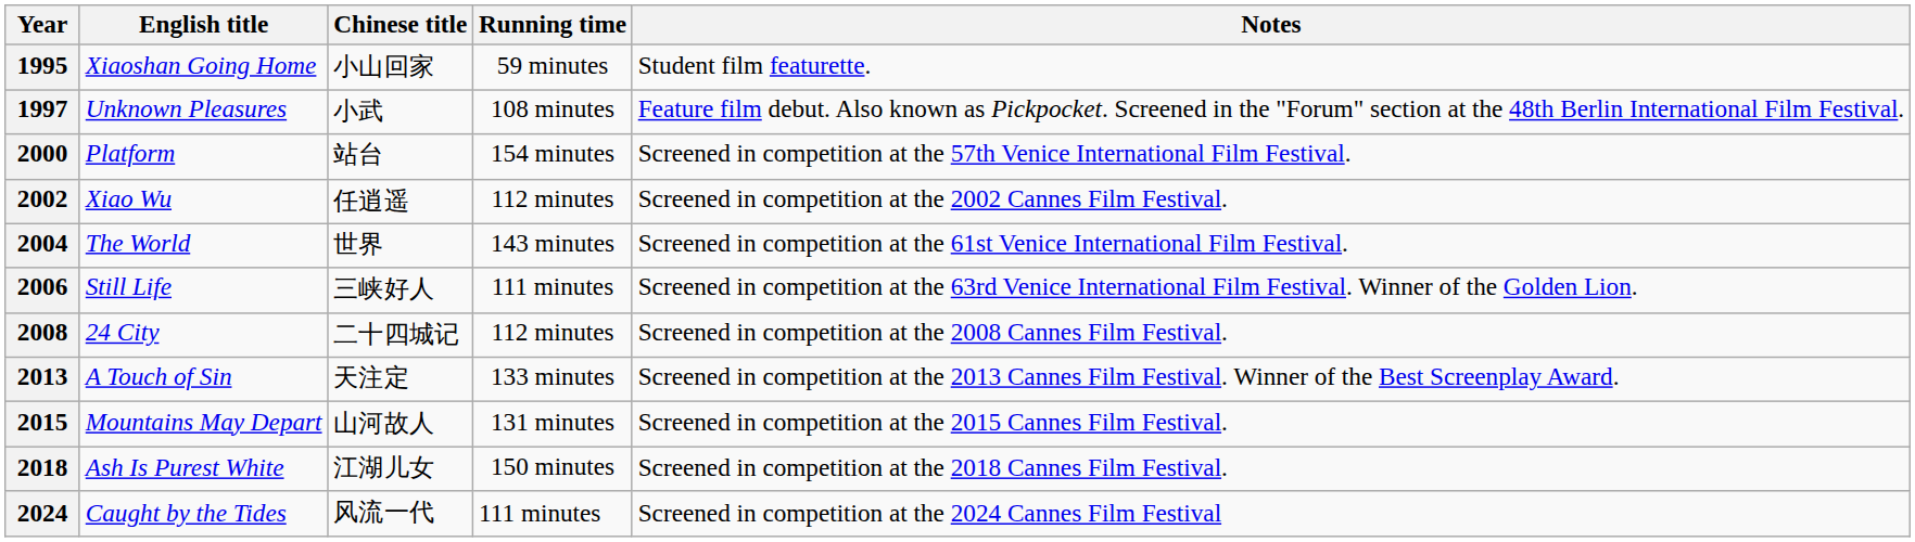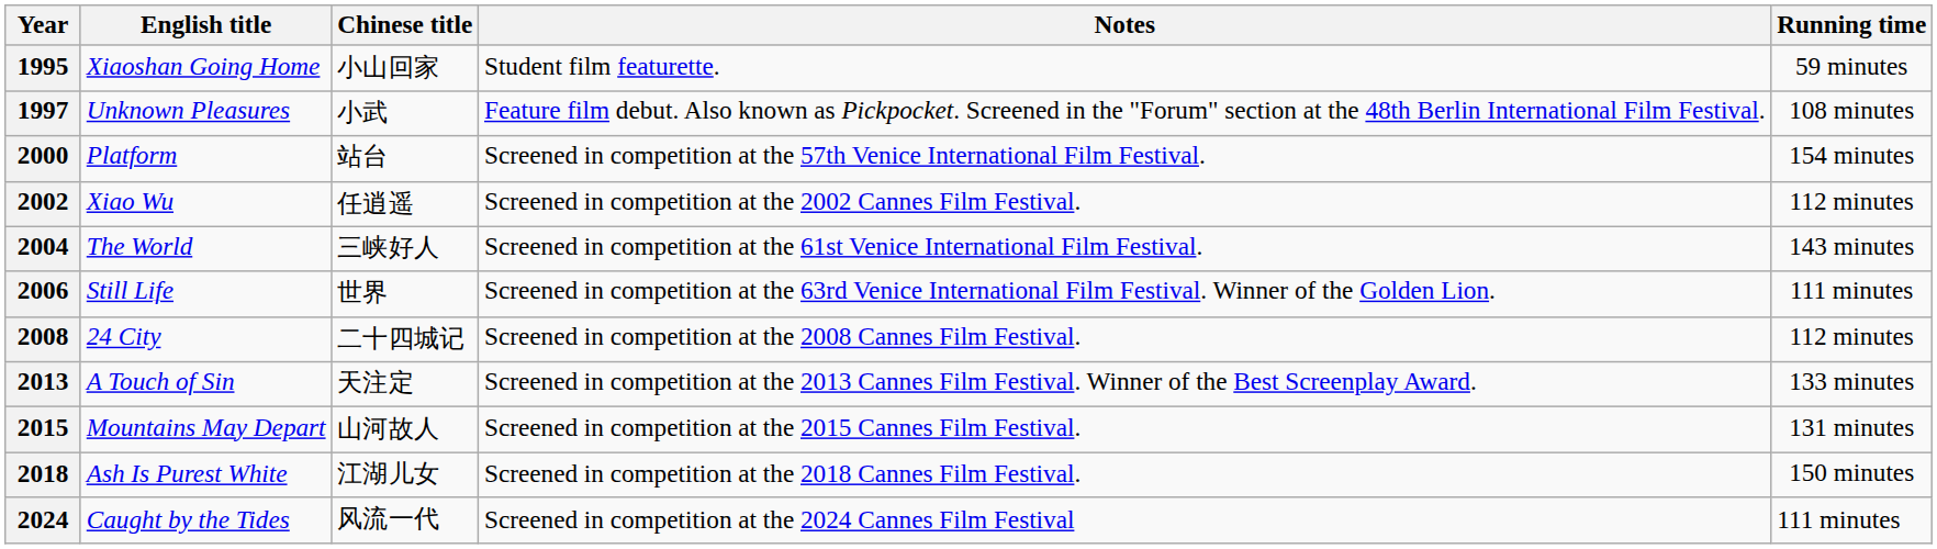 <table class="wikitable">
 <tr>
 <th align="left" valign="top" width="40">Year</th>
 <th align="left" valign="top">English title</th>
 <th align="left" valign="top">Chinese title</th>
+<th align="left" valign="top">Notes</th>
 <th align="left" valign="top">Running time</th>
-<th align="left" valign="top">Notes</th>
 </tr>
 <tr>
 <th align="left" valign="top">1995</th>
 <td align="left" valign="top"><em><a href='#'>Xiaoshan Going Home</a></em></td>
 <td align="left" valign="top">小山回家</td>
+<td align="left" valign="top">Student film <a href='#'>featurette</a>.</td>
 <td align="center" valign="top">59 minutes</td>
-<td align="left" valign="top">Student film <a href='#'>featurette</a>.</td>
 </tr>
 <tr>
 <th align="left" valign="top">1997</th>
 <td align="left" valign="top"><em><a href='#'>Unknown Pleasures</a></em></td>
 <td align="left" valign="top">小武</td>
+<td align="left" valign="top"><a href='#'>Feature film</a> debut. Also known as <em>Pickpocket</em>. Screened in the "Forum" section at the <a href='#'>48th Berlin International Film Festival</a>.</td>
 <td align="center" valign="top">108 minutes</td>
-<td align="left" valign="top"><a href='#'>Feature film</a> debut. Also known as <em>Pickpocket</em>. Screened in the "Forum" section at the <a href='#'>48th Berlin International Film Festival</a>.</td>
 </tr>
 <tr>
 <th align="left" valign="top">2000</th>
 <td align="left" valign="top"><em><a href='#'>Platform</a></em></td>
 <td align="left" valign="top">站台</td>
+<td align="left" valign="top">Screened in competition at the <a href='#'>57th Venice International Film Festival</a>.</td>
 <td align="center" valign="top">154 minutes</td>
-<td align="left" valign="top">Screened in competition at the <a href='#'>57th Venice International Film Festival</a>.</td>
 </tr>
 <tr>
 <th align="left" valign="top">2002</th>
 <td align="left" valign="top"><em><a href='#'>Xiao Wu</a></em></td>
 <td align="left" valign="top">任逍遥</td>
+<td align="left" valign="top">Screened in competition at the <a href='#'>2002 Cannes Film Festival</a>.</td>
 <td align="center" valign="top">112 minutes</td>
-<td align="left" valign="top">Screened in competition at the <a href='#'>2002 Cannes Film Festival</a>.</td>
 </tr>
 <tr>
 <th align="left" valign="top">2004</th>
 <td align="left" valign="top"><em><a href='#'>The World</a></em></td>
-<td align="left" valign="top">世界</td>
+<td align="left" valign="top">三峡好人</td>
+<td align="left" valign="top">Screened in competition at the <a href='#'>61st Venice International Film Festival</a>.</td>
 <td align="center" valign="top">143 minutes</td>
-<td align="left" valign="top">Screened in competition at the <a href='#'>61st Venice International Film Festival</a>.</td>
 </tr>
 <tr>
 <th align="left" valign="top">2006</th>
 <td align="left" valign="top"><em><a href='#'>Still Life</a></em></td>
-<td align="left" valign="top">三峡好人</td>
+<td align="left" valign="top">世界</td>
+<td align="left" valign="top">Screened in competition at the <a href='#'>63rd Venice International Film Festival</a>. Winner of the <a href='#'>Golden Lion</a>.</td>
 <td align="center" valign="top">111 minutes</td>
-<td align="left" valign="top">Screened in competition at the <a href='#'>63rd Venice International Film Festival</a>. Winner of the <a href='#'>Golden Lion</a>.</td>
 </tr>
 <tr>
 <th align="left" valign="top">2008</th>
 <td align="left" valign="top"><em><a href='#'>24 City</a></em></td>
 <td align="left" valign="top">二十四城记</td>
+<td align="left" valign="top">Screened in competition at the <a href='#'>2008 Cannes Film Festival</a>.</td>
 <td align="center" valign="top">112 minutes</td>
-<td align="left" valign="top">Screened in competition at the <a href='#'>2008 Cannes Film Festival</a>.</td>
 </tr>
 <tr>
 <th align="left" valign="top">2013</th>
 <td align="left" valign="top"><em><a href='#'>A Touch of Sin</a></em></td>
 <td align="left" valign="top">天注定</td>
+<td align="left" valign="top">Screened in competition at the <a href='#'>2013 Cannes Film Festival</a>.  Winner of the <a href='#'>Best Screenplay Award</a>.</td>
 <td align="center" valign="top">133 minutes</td>
-<td align="left" valign="top">Screened in competition at the <a href='#'>2013 Cannes Film Festival</a>.  Winner of the <a href='#'>Best Screenplay Award</a>.</td>
 </tr>
 <tr>
 <th align="left" valign="top">2015</th>
 <td align="left" valign="top"><em><a href='#'>Mountains May Depart</a></em></td>
 <td align="left" valign="top">山河故人</td>
+<td align="left" valign="top">Screened in competition at the <a href='#'>2015 Cannes Film Festival</a>.</td>
 <td align="center" valign="top">131 minutes</td>
-<td align="left" valign="top">Screened in competition at the <a href='#'>2015 Cannes Film Festival</a>.</td>
 </tr>
 <tr>
 <th>2018</th>
 <td><em><a href='#'>Ash Is Purest White</a></em></td>
 <td>江湖儿女</td>
+<td>Screened in competition at the <a href='#'>2018 Cannes Film Festival</a>.</td>
 <td align="center" valign="top">150 minutes</td>
-<td>Screened in competition at the <a href='#'>2018 Cannes Film Festival</a>.</td>
 </tr>
 <tr>
 <th>2024</th>
 <td><em><a href='#'>Caught by the Tides</a></em></td>
 <td>风流一代</td>
+<td>Screened in competition at the <a href='#'>2024 Cannes Film Festival</a></td>
 <td>111 minutes</td>
-<td>Screened in competition at the <a href='#'>2024 Cannes Film Festival</a></td>
 </tr>
 </table>
